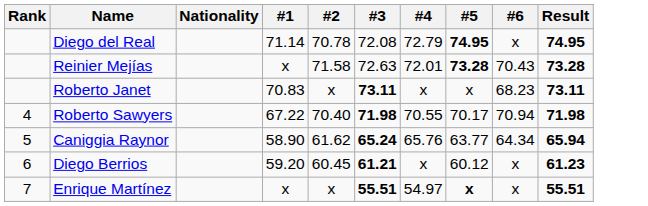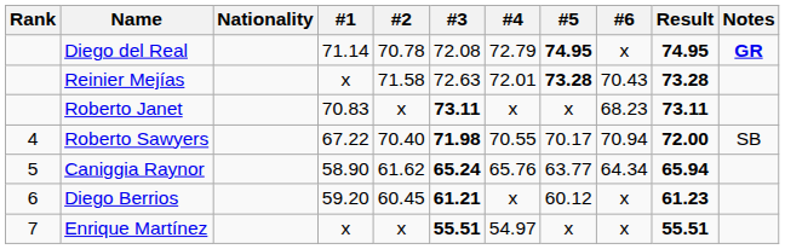 <table class="wikitable sortable" style="text-align:center">
 <tr>
 <th>Rank</th>
 <th>Name</th>
 <th>Nationality</th>
 <th>#1</th>
 <th>#2</th>
 <th>#3</th>
 <th>#4</th>
 <th>#5</th>
 <th>#6</th>
 <th>Result</th>
+<th>Notes</th>
 </tr>
 <tr>
 <td></td>
 <td align=left><a href='#'>Diego del Real</a></td>
 <td align=left></td>
 <td>71.14</td>
 <td>70.78</td>
 <td>72.08</td>
 <td>72.79</td>
 <td><strong>74.95</strong></td>
 <td>x</td>
 <td><strong>74.95</strong></td>
+<td><strong><a href='#'>GR</a></strong></td>
 </tr>
 <tr>
 <td></td>
 <td align=left><a href='#'>Reinier Mejías</a></td>
 <td align=left></td>
 <td>x</td>
 <td>71.58</td>
 <td>72.63</td>
 <td>72.01</td>
 <td><strong>73.28</strong></td>
 <td>70.43</td>
 <td><strong>73.28</strong></td>
+<td></td>
 </tr>
 <tr>
 <td></td>
 <td align=left><a href='#'>Roberto Janet</a></td>
 <td align=left></td>
 <td>70.83</td>
 <td>x</td>
 <td><strong>73.11</strong></td>
 <td>x</td>
 <td>x</td>
 <td>68.23</td>
 <td><strong>73.11</strong></td>
+<td></td>
 </tr>
 <tr>
 <td>4</td>
 <td align=left><a href='#'>Roberto Sawyers</a></td>
 <td align=left></td>
 <td>67.22</td>
 <td>70.40</td>
 <td><strong>71.98</strong></td>
 <td>70.55</td>
 <td>70.17</td>
 <td>70.94</td>
-<td><strong>71.98</strong></td>
+<td><strong>72.00</strong></td>
+<td>SB</td>
 </tr>
 <tr>
 <td>5</td>
 <td align=left><a href='#'>Caniggia Raynor</a></td>
 <td align=left></td>
 <td>58.90</td>
 <td>61.62</td>
 <td><strong>65.24</strong></td>
 <td>65.76</td>
 <td>63.77</td>
 <td>64.34</td>
 <td><strong>65.94</strong></td>
+<td></td>
 </tr>
 <tr>
 <td>6</td>
 <td align=left><a href='#'>Diego Berrios</a></td>
 <td align=left></td>
 <td>59.20</td>
 <td>60.45</td>
 <td><strong>61.21</strong></td>
 <td>x</td>
 <td>60.12</td>
 <td>x</td>
 <td><strong>61.23</strong></td>
+<td></td>
 </tr>
 <tr>
 <td>7</td>
 <td align=left><a href='#'>Enrique Martínez</a></td>
 <td align=left></td>
 <td>x</td>
 <td>x</td>
 <td><strong>55.51</strong></td>
 <td>54.97</td>
-<td><strong>x</strong></td>
+<td>x</td>
 <td>x</td>
 <td><strong>55.51</strong></td>
+<td></td>
 </tr>
 </table>
